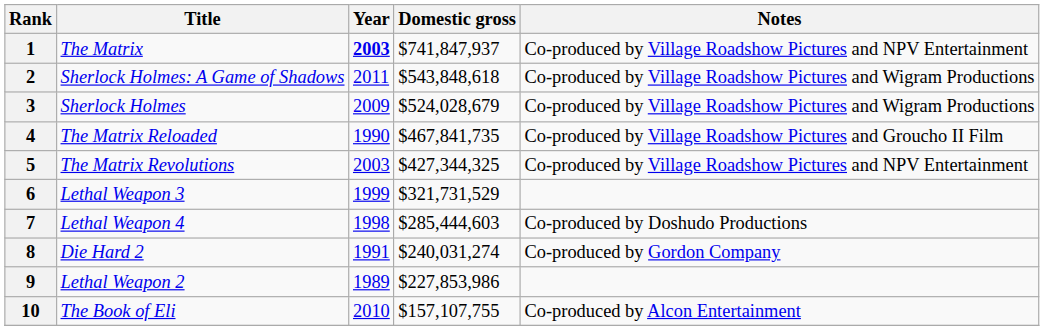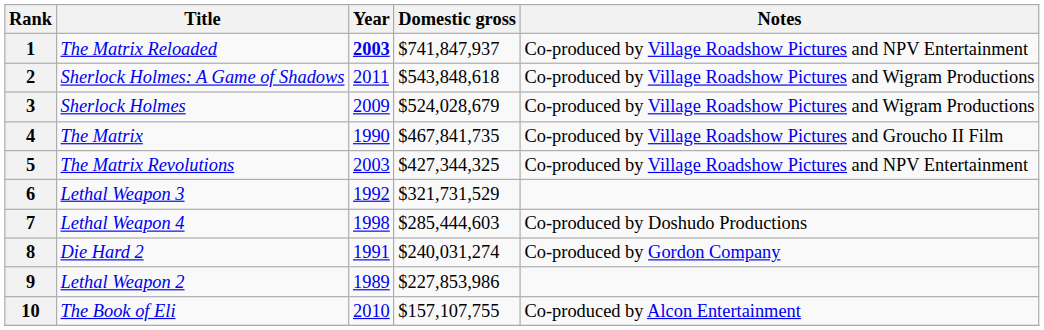 <table class="wikitable sortable" style="margin:auto; margin:auto;">
 <tr>
 <th>Rank</th>
 <th>Title</th>
 <th>Year</th>
 <th>Domestic gross</th>
 <th>Notes</th>
 </tr>
 <tr>
 <th>1</th>
-<td><em><a href='#'>The Matrix</a></em></td>
+<td><em><a href='#'>The Matrix Reloaded</a></em></td>
 <td><strong><a href='#'>2003</a></strong></td>
 <td>$741,847,937</td>
 <td>Co-produced by <a href='#'>Village Roadshow Pictures</a> and NPV Entertainment</td>
 </tr>
 <tr>
 <th>2</th>
 <td><em><a href='#'>Sherlock Holmes: A Game of Shadows</a></em></td>
 <td><a href='#'>2011</a></td>
 <td>$543,848,618</td>
 <td>Co-produced by <a href='#'>Village Roadshow Pictures</a> and Wigram Productions</td>
 </tr>
 <tr>
 <th>3</th>
 <td><em><a href='#'>Sherlock Holmes</a></em></td>
 <td><a href='#'>2009</a></td>
 <td>$524,028,679</td>
 <td>Co-produced by <a href='#'>Village Roadshow Pictures</a> and Wigram Productions</td>
 </tr>
 <tr>
 <th>4</th>
-<td><em><a href='#'>The Matrix Reloaded</a></em></td>
+<td><em><a href='#'>The Matrix</a></em></td>
 <td><a href='#'>1990</a></td>
 <td>$467,841,735</td>
 <td>Co-produced by <a href='#'>Village Roadshow Pictures</a> and Groucho II Film</td>
 </tr>
 <tr>
 <th>5</th>
 <td><em><a href='#'>The Matrix Revolutions</a></em></td>
 <td><a href='#'>2003</a></td>
 <td>$427,344,325</td>
 <td>Co-produced by <a href='#'>Village Roadshow Pictures</a> and NPV Entertainment</td>
 </tr>
 <tr>
 <th>6</th>
 <td><em><a href='#'>Lethal Weapon 3</a></em></td>
-<td><a href='#'>1999</a></td>
+<td><a href='#'>1992</a></td>
 <td>$321,731,529</td>
 </tr>
 <tr>
 <th>7</th>
 <td><em><a href='#'>Lethal Weapon 4</a></em></td>
 <td><a href='#'>1998</a></td>
 <td>$285,444,603</td>
 <td>Co-produced by Doshudo Productions</td>
 </tr>
 <tr>
 <th>8</th>
 <td><em><a href='#'>Die Hard 2</a></em></td>
 <td><a href='#'>1991</a></td>
 <td>$240,031,274</td>
 <td>Co-produced by <a href='#'>Gordon Company</a></td>
 </tr>
 <tr>
 <th>9</th>
 <td><em><a href='#'>Lethal Weapon 2</a></em></td>
 <td><a href='#'>1989</a></td>
 <td>$227,853,986</td>
 </tr>
 <tr>
 <th>10</th>
 <td><em><a href='#'>The Book of Eli</a></em></td>
 <td><a href='#'>2010</a></td>
 <td>$157,107,755</td>
 <td>Co-produced by <a href='#'>Alcon Entertainment</a></td>
 </tr>
 <tr>
 </tr>
 </table>
